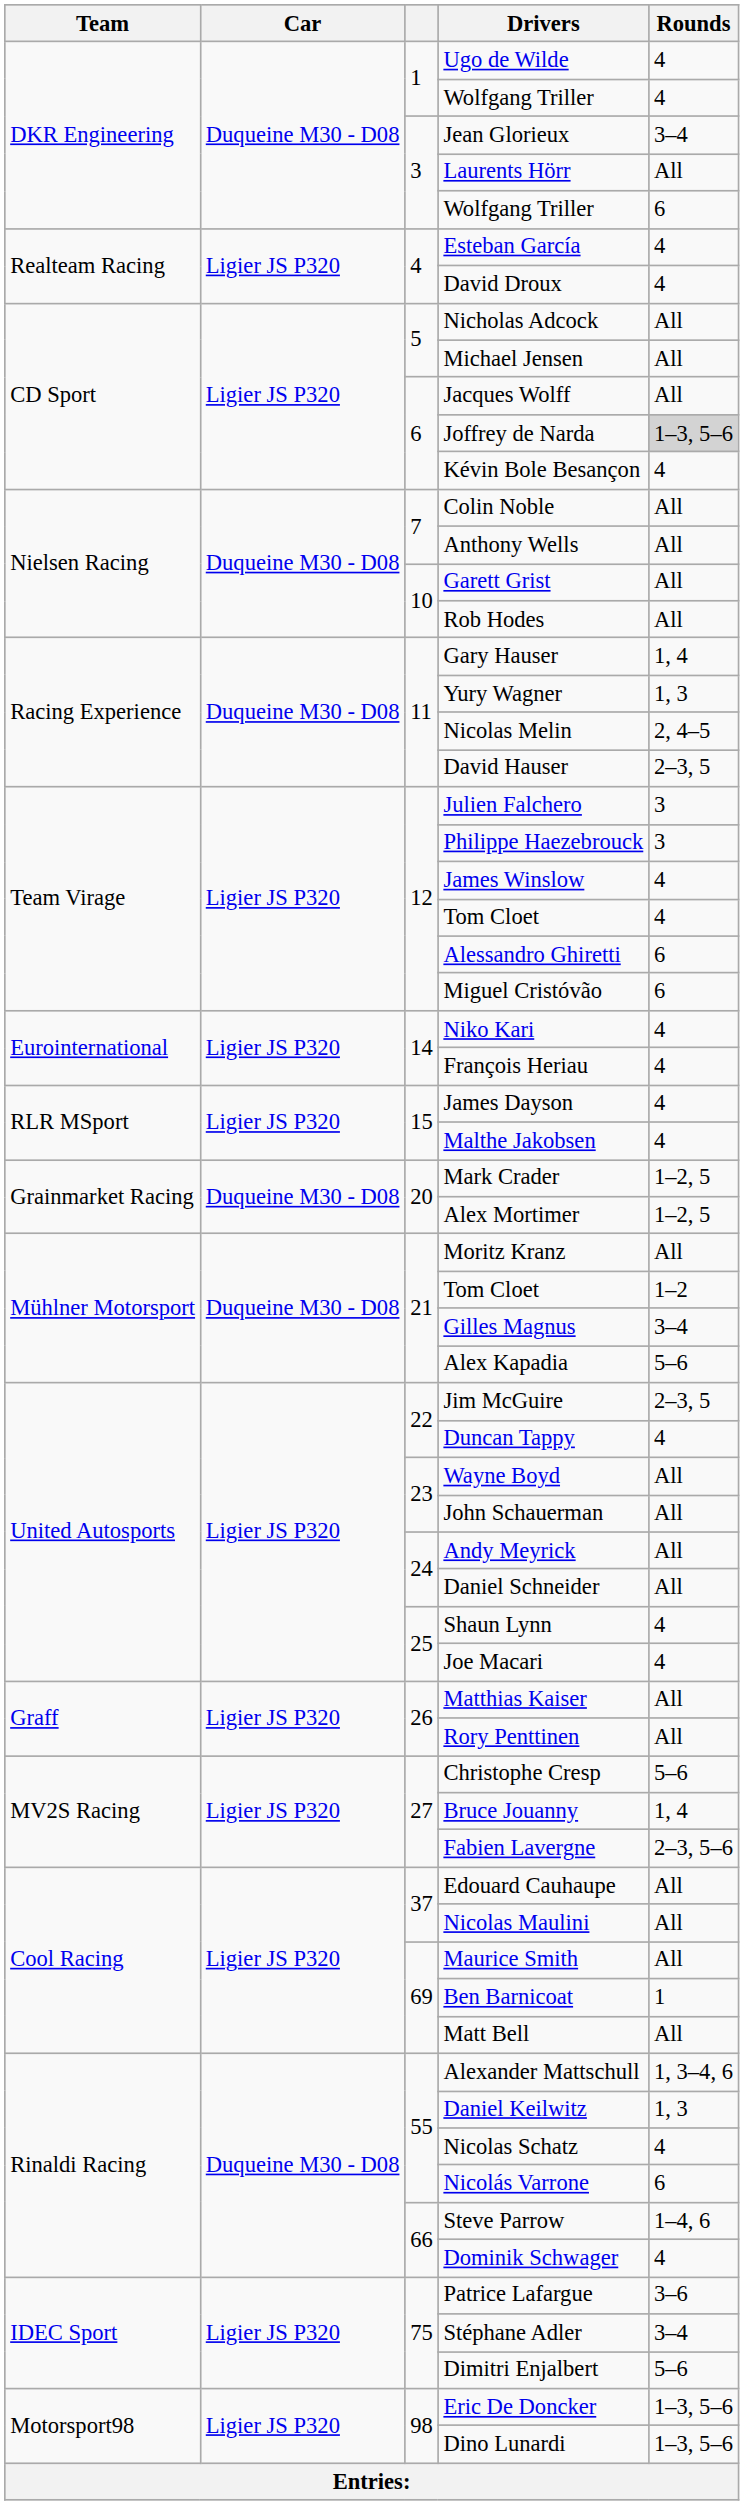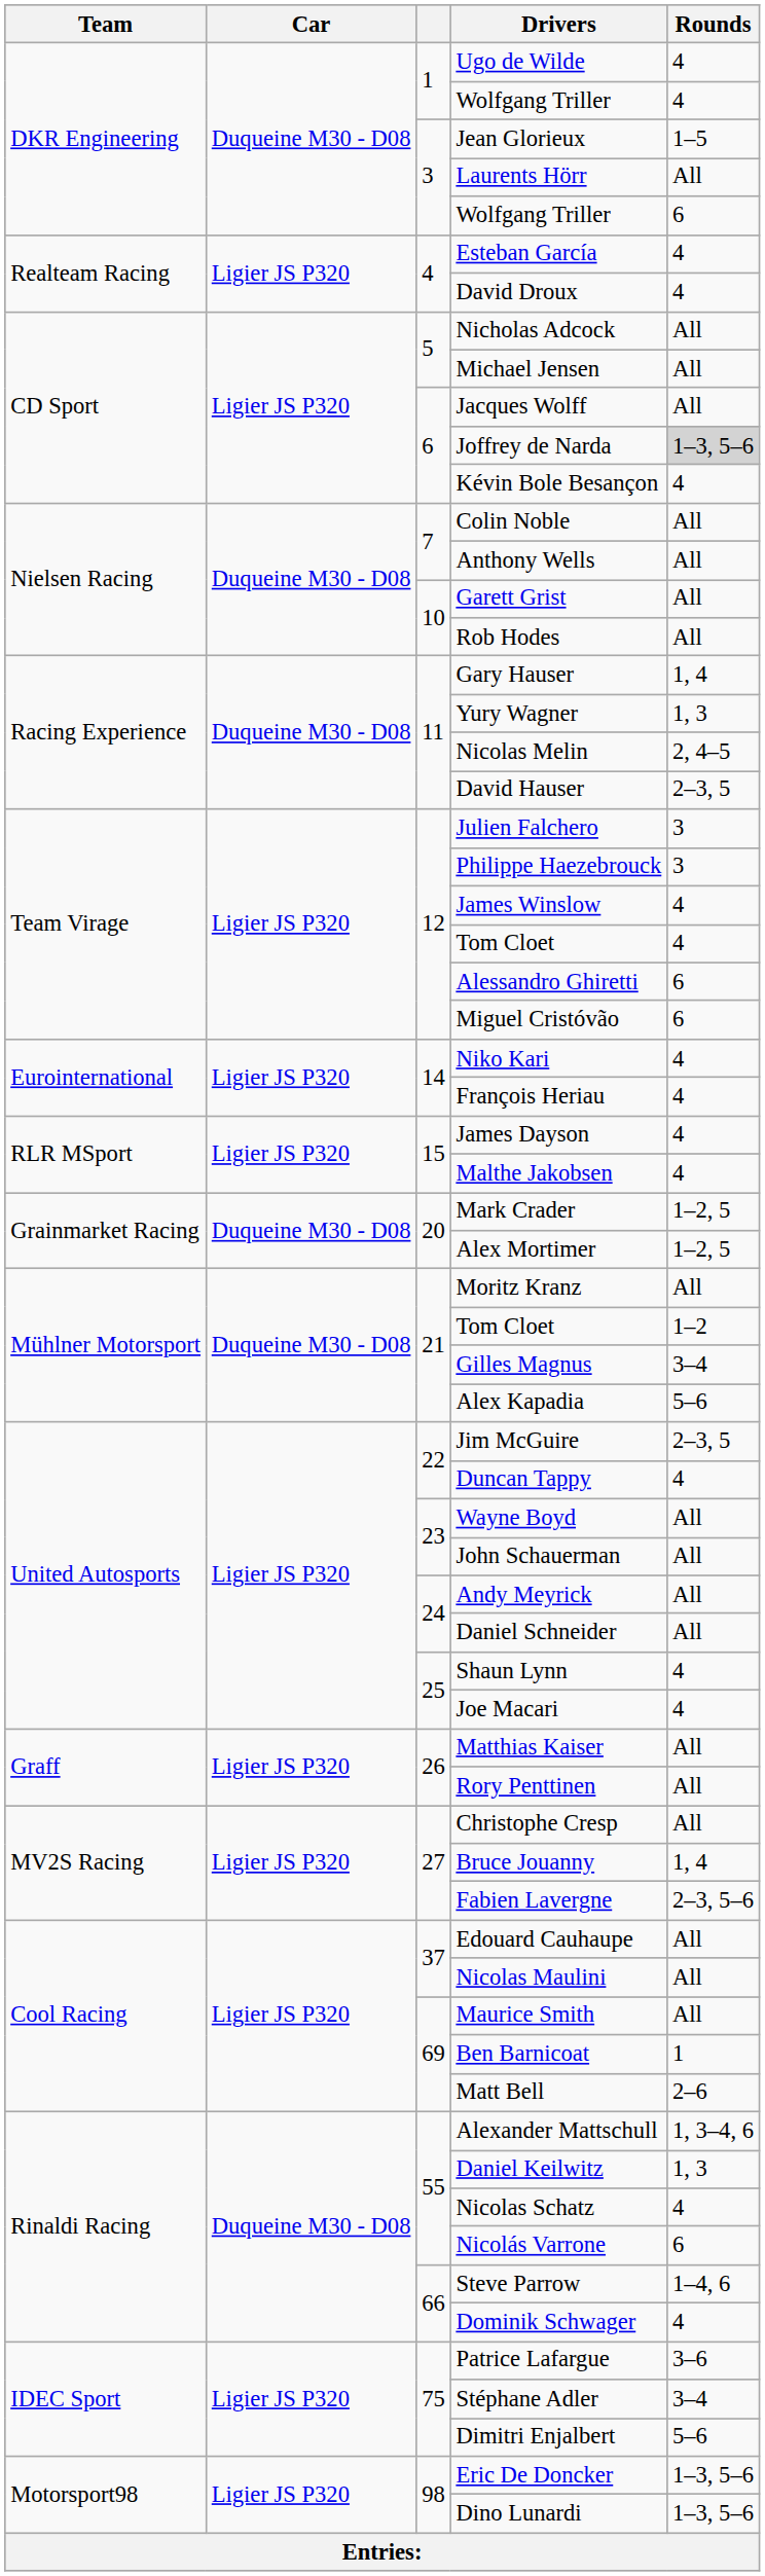 <table class="wikitable" style="font-size:85%;">
 <tr>
 <th>Team</th>
 <th>Car</th>
 <th></th>
 <th>Drivers</th>
 <th>Rounds</th>
 </tr>
 <tr>
 <td rowspan=5> <a href='#'>DKR Engineering</a></td>
 <td rowspan=5><a href='#'>Duqueine M30 - D08</a></td>
 <td rowspan=2>1</td>
 <td> <a href='#'>Ugo de Wilde</a></td>
 <td>4</td>
 </tr>
 <tr>
 <td> Wolfgang Triller</td>
 <td>4</td>
 </tr>
 <tr>
 <td rowspan=3>3</td>
 <td> Jean Glorieux</td>
-<td>3–4</td>
+<td>1–5</td>
 </tr>
 <tr>
 <td> <a href='#'>Laurents Hörr</a></td>
 <td>All</td>
 </tr>
 <tr>
 <td> Wolfgang Triller</td>
 <td>6</td>
 </tr>
 <tr>
 <td rowspan=2> Realteam Racing</td>
 <td rowspan=2><a href='#'>Ligier JS P320</a></td>
 <td rowspan=2>4</td>
 <td> <a href='#'>Esteban García</a></td>
 <td>4</td>
 </tr>
 <tr>
 <td> David Droux</td>
 <td>4</td>
 </tr>
 <tr>
 <td rowspan=5> CD Sport</td>
 <td rowspan=5><a href='#'>Ligier JS P320</a></td>
 <td rowspan=2>5</td>
 <td> Nicholas Adcock</td>
 <td>All</td>
 </tr>
 <tr>
 <td> Michael Jensen</td>
 <td>All</td>
 </tr>
 <tr>
 <td rowspan=3>6</td>
 <td> Jacques Wolff</td>
 <td>All</td>
 </tr>
 <tr>
 <td> Joffrey de Narda</td>
 <td style="background: lightgrey;">1–3, 5–6</td>
 </tr>
 <tr>
 <td> Kévin Bole Besançon</td>
 <td>4</td>
 </tr>
 <tr>
 <td rowspan=4> Nielsen Racing</td>
 <td rowspan=4><a href='#'>Duqueine M30 - D08</a></td>
 <td rowspan=2>7</td>
 <td> Colin Noble</td>
 <td>All</td>
 </tr>
 <tr>
 <td> Anthony Wells</td>
 <td>All</td>
 </tr>
 <tr>
 <td rowspan=2>10</td>
 <td> <a href='#'>Garett Grist</a></td>
 <td>All</td>
 </tr>
 <tr>
 <td> Rob Hodes</td>
 <td>All</td>
 </tr>
 <tr>
 <td rowspan=4> Racing Experience</td>
 <td rowspan=4><a href='#'>Duqueine M30 - D08</a></td>
 <td rowspan=4>11</td>
 <td> Gary Hauser</td>
 <td>1, 4</td>
 </tr>
 <tr>
 <td> Yury Wagner</td>
 <td>1, 3</td>
 </tr>
 <tr>
 <td> Nicolas Melin</td>
 <td>2, 4–5</td>
 </tr>
 <tr>
 <td> David Hauser</td>
 <td>2–3, 5</td>
 </tr>
 <tr>
 <td rowspan=6> Team Virage</td>
 <td rowspan=6><a href='#'>Ligier JS P320</a></td>
 <td rowspan=6>12</td>
 <td> <a href='#'>Julien Falchero</a></td>
 <td>3</td>
 </tr>
 <tr>
 <td> <a href='#'>Philippe Haezebrouck</a></td>
 <td>3</td>
 </tr>
 <tr>
 <td> <a href='#'>James Winslow</a></td>
 <td>4</td>
 </tr>
 <tr>
 <td> Tom Cloet</td>
 <td>4</td>
 </tr>
 <tr>
 <td> <a href='#'>Alessandro Ghiretti</a></td>
 <td>6</td>
 </tr>
 <tr>
 <td> Miguel Cristóvão</td>
 <td>6</td>
 </tr>
 <tr>
 <td rowspan=2> <a href='#'>Eurointernational</a></td>
 <td rowspan=2><a href='#'>Ligier JS P320</a></td>
 <td rowspan=2>14</td>
 <td> <a href='#'>Niko Kari</a></td>
 <td>4</td>
 </tr>
 <tr>
 <td> François Heriau</td>
 <td>4</td>
 </tr>
 <tr>
 <td rowspan=2> RLR MSport</td>
 <td rowspan=2><a href='#'>Ligier JS P320</a></td>
 <td rowspan=2>15</td>
 <td> James Dayson</td>
 <td>4</td>
 </tr>
 <tr>
 <td> <a href='#'>Malthe Jakobsen</a></td>
 <td>4</td>
 </tr>
 <tr>
 <td rowspan=2> Grainmarket Racing</td>
 <td rowspan=2><a href='#'>Duqueine M30 - D08</a></td>
 <td rowspan=2>20</td>
 <td> Mark Crader</td>
 <td>1–2, 5</td>
 </tr>
 <tr>
 <td> Alex Mortimer</td>
 <td>1–2, 5</td>
 </tr>
 <tr>
 <td rowspan=4> <a href='#'>Mühlner Motorsport</a></td>
 <td rowspan=4><a href='#'>Duqueine M30 - D08</a></td>
 <td rowspan=4>21</td>
 <td> Moritz Kranz</td>
 <td>All</td>
 </tr>
 <tr>
 <td> Tom Cloet</td>
 <td>1–2</td>
 </tr>
 <tr>
 <td> <a href='#'>Gilles Magnus</a></td>
 <td>3–4</td>
 </tr>
 <tr>
 <td> Alex Kapadia</td>
 <td>5–6</td>
 </tr>
 <tr>
 <td rowspan=8> <a href='#'>United Autosports</a></td>
 <td rowspan=8><a href='#'>Ligier JS P320</a></td>
 <td rowspan=2>22</td>
 <td> Jim McGuire</td>
 <td>2–3, 5</td>
 </tr>
 <tr>
 <td> <a href='#'>Duncan Tappy</a></td>
 <td>4</td>
 </tr>
 <tr>
 <td rowspan=2>23</td>
 <td> <a href='#'>Wayne Boyd</a></td>
 <td>All</td>
 </tr>
 <tr>
 <td> John Schauerman</td>
 <td>All</td>
 </tr>
 <tr>
 <td rowspan=2>24</td>
 <td> <a href='#'>Andy Meyrick</a></td>
 <td>All</td>
 </tr>
 <tr>
 <td> Daniel Schneider</td>
 <td>All</td>
 </tr>
 <tr>
 <td rowspan=2>25</td>
 <td> Shaun Lynn</td>
 <td>4</td>
 </tr>
 <tr>
 <td> Joe Macari</td>
 <td>4</td>
 </tr>
 <tr>
 <td rowspan=2> <a href='#'>Graff</a></td>
 <td rowspan=2><a href='#'>Ligier JS P320</a></td>
 <td rowspan=2>26</td>
 <td> <a href='#'>Matthias Kaiser</a></td>
 <td>All</td>
 </tr>
 <tr>
 <td> <a href='#'>Rory Penttinen</a></td>
 <td>All</td>
 </tr>
 <tr>
 <td rowspan=3> MV2S Racing</td>
 <td rowspan=3><a href='#'>Ligier JS P320</a></td>
 <td rowspan=3>27</td>
 <td> Christophe Cresp</td>
-<td>5–6</td>
+<td>All</td>
 </tr>
 <tr>
 <td> <a href='#'>Bruce Jouanny</a></td>
 <td>1, 4</td>
 </tr>
 <tr>
 <td> <a href='#'>Fabien Lavergne</a></td>
 <td>2–3, 5–6</td>
 </tr>
 <tr>
 <td rowspan=5> <a href='#'>Cool Racing</a></td>
 <td rowspan=5><a href='#'>Ligier JS P320</a></td>
 <td rowspan=2>37</td>
 <td> Edouard Cauhaupe</td>
 <td>All</td>
 </tr>
 <tr>
 <td> <a href='#'>Nicolas Maulini</a></td>
 <td>All</td>
 </tr>
 <tr>
 <td rowspan=3>69</td>
 <td> <a href='#'>Maurice Smith</a></td>
 <td>All</td>
 </tr>
 <tr>
 <td> <a href='#'>Ben Barnicoat</a></td>
 <td>1</td>
 </tr>
 <tr>
 <td> Matt Bell</td>
-<td>All</td>
+<td>2–6</td>
 </tr>
 <tr>
 <td rowspan=6> Rinaldi Racing</td>
 <td rowspan=6><a href='#'>Duqueine M30 - D08</a></td>
 <td rowspan=4>55</td>
 <td> Alexander Mattschull</td>
 <td>1, 3–4, 6</td>
 </tr>
 <tr>
 <td> <a href='#'>Daniel Keilwitz</a></td>
 <td>1, 3</td>
 </tr>
 <tr>
 <td> Nicolas Schatz</td>
 <td>4</td>
 </tr>
 <tr>
 <td> <a href='#'>Nicolás Varrone</a></td>
 <td>6</td>
 </tr>
 <tr>
 <td rowspan=2>66</td>
 <td> Steve Parrow</td>
 <td>1–4, 6</td>
 </tr>
 <tr>
 <td> <a href='#'>Dominik Schwager</a></td>
 <td>4</td>
 </tr>
 <tr>
 <td rowspan=3> <a href='#'>IDEC Sport</a></td>
 <td rowspan=3><a href='#'>Ligier JS P320</a></td>
 <td rowspan=3>75</td>
 <td> Patrice Lafargue</td>
 <td>3–6</td>
 </tr>
 <tr>
 <td> Stéphane Adler</td>
 <td>3–4</td>
 </tr>
 <tr>
 <td> Dimitri Enjalbert</td>
 <td>5–6</td>
 </tr>
 <tr>
 <td rowspan=2> Motorsport98</td>
 <td rowspan=2><a href='#'>Ligier JS P320</a></td>
 <td rowspan=2>98</td>
 <td> <a href='#'>Eric De Doncker</a></td>
 <td>1–3, 5–6</td>
 </tr>
 <tr>
 <td> Dino Lunardi</td>
 <td>1–3, 5–6</td>
 </tr>
 <tr>
 <th colspan=5>Entries:</th>
 </tr>
 </table>
